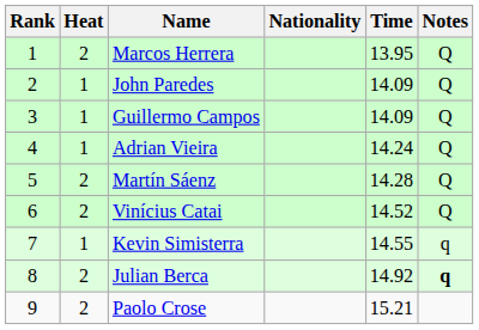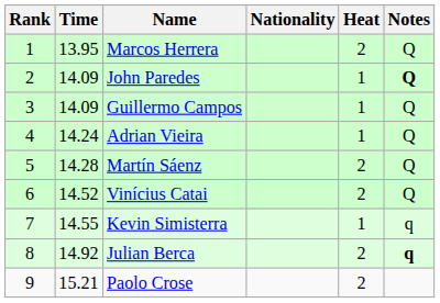 <table class="wikitable sortable" style="text-align:center; font-size:95%">
 <tr>
 <th>Rank</th>
-<th>Heat</th>
+<th>Time</th>
 <th>Name</th>
 <th>Nationality</th>
-<th>Time</th>
+<th>Heat</th>
 <th>Notes</th>
 </tr>
 <tr bgcolor=ccffcc>
 <td>1</td>
-<td>2</td>
+<td>13.95</td>
 <td align=left><a href='#'>Marcos Herrera</a></td>
 <td align=left></td>
-<td>13.95</td>
+<td>2</td>
 <td>Q</td>
 </tr>
 <tr bgcolor=ccffcc>
 <td>2</td>
-<td>1</td>
+<td>14.09</td>
 <td align=left><a href='#'>John Paredes</a></td>
 <td align=left></td>
-<td>14.09</td>
-<td>Q</td>
+<td>1</td>
+<td><strong>Q</strong></td>
 </tr>
 <tr bgcolor=ccffcc>
 <td>3</td>
-<td>1</td>
+<td>14.09</td>
 <td align=left><a href='#'>Guillermo Campos</a></td>
 <td align=left></td>
-<td>14.09</td>
+<td>1</td>
 <td>Q</td>
 </tr>
 <tr bgcolor=ccffcc>
 <td>4</td>
-<td>1</td>
+<td>14.24</td>
 <td align=left><a href='#'>Adrian Vieira</a></td>
 <td align=left></td>
-<td>14.24</td>
+<td>1</td>
 <td>Q</td>
 </tr>
 <tr bgcolor=ccffcc>
 <td>5</td>
-<td>2</td>
+<td>14.28</td>
 <td align=left><a href='#'>Martín Sáenz</a></td>
 <td align=left></td>
-<td>14.28</td>
+<td>2</td>
 <td>Q</td>
 </tr>
 <tr bgcolor=ccffcc>
 <td>6</td>
-<td>2</td>
+<td>14.52</td>
 <td align=left><a href='#'>Vinícius Catai</a></td>
 <td align=left></td>
-<td>14.52</td>
+<td>2</td>
 <td>Q</td>
 </tr>
 <tr bgcolor=ddffdd>
 <td>7</td>
-<td>1</td>
+<td>14.55</td>
 <td align=left><a href='#'>Kevin Simisterra</a></td>
 <td align=left></td>
-<td>14.55</td>
+<td>1</td>
 <td>q</td>
 </tr>
 <tr bgcolor=ddffdd>
 <td>8</td>
-<td>2</td>
+<td>14.92</td>
 <td align=left><a href='#'>Julian Berca</a></td>
 <td align=left></td>
-<td>14.92</td>
+<td>2</td>
 <td><strong>q</strong></td>
 </tr>
 <tr>
 <td>9</td>
-<td>2</td>
+<td>15.21</td>
 <td align=left><a href='#'>Paolo Crose</a></td>
 <td align=left></td>
-<td>15.21</td>
+<td>2</td>
 <td></td>
 </tr>
 </table>
